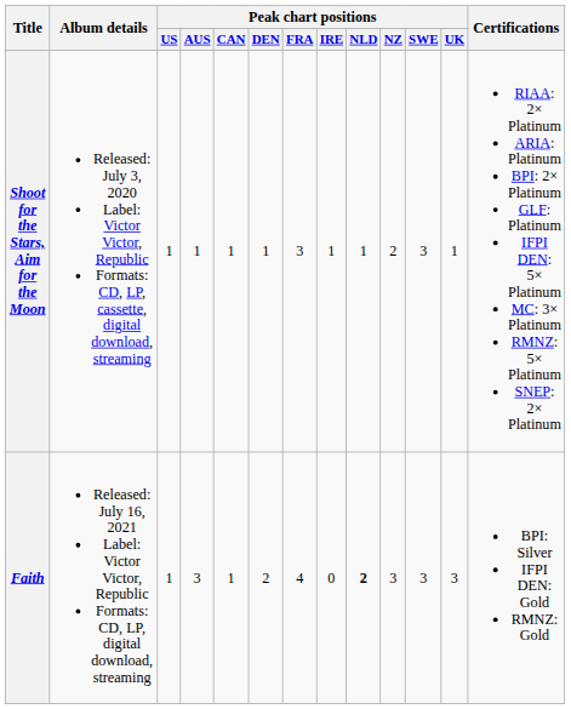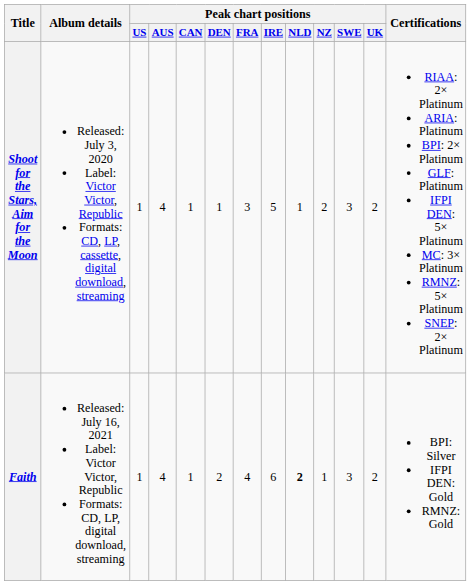 <table class="wikitable plainrowheaders" style="text-align:center">
 <tr>
 <th scope="col" rowspan="2" style="width:10em">Title</th>
 <th scope="col" rowspan="2" style="width:16em">Album details</th>
 <th scope="col" colspan="10">Peak chart positions</th>
 <th scope="col" rowspan="2">Certifications</th>
 </tr>
 <tr>
 <th scope="col" style="width:2.5em;font-size:90%;"><a href='#'>US</a><br></th>
 <th scope="col" style="width:2.5em;font-size:90%;"><a href='#'>AUS</a><br></th>
 <th scope="col" style="width:2.5em;font-size:90%;"><a href='#'>CAN</a><br></th>
 <th scope="col" style="width:2.5em;font-size:90%;"><a href='#'>DEN</a><br></th>
 <th scope="col" style="width:2.5em;font-size:90%;"><a href='#'>FRA</a><br></th>
 <th scope="col" style="width:2.5em;font-size:90%;"><a href='#'>IRE</a><br></th>
 <th scope="col" style="width:2.5em;font-size:90%;"><a href='#'>NLD</a><br></th>
 <th scope="col" style="width:2.5em;font-size:90%;"><a href='#'>NZ</a><br></th>
 <th scope="col" style="width:2.5em;font-size:90%;"><a href='#'>SWE</a><br></th>
 <th scope="col" style="width:2.5em;font-size:90%;"><a href='#'>UK</a><br></th>
 </tr>
 <tr>
 <th scope="row"><em><a href='#'>Shoot for the Stars, Aim for the Moon</a></em></th>
 <td><br><ul><li>Released: July 3, 2020</li><li>Label: <a href='#'>Victor Victor</a>, <a href='#'>Republic</a></li><li>Formats: <a href='#'>CD</a>, <a href='#'>LP</a>, <a href='#'>cassette</a>, <a href='#'>digital download</a>, <a href='#'>streaming</a></li></ul></td>
 <td>1</td>
-<td>1</td>
+<td>4</td>
 <td>1</td>
 <td>1</td>
 <td>3</td>
-<td>1</td>
+<td>5</td>
 <td>1</td>
 <td>2</td>
 <td>3</td>
-<td>1</td>
+<td>2</td>
 <td><br><ul><li><a href='#'>RIAA</a>: 2× Platinum</li><li><a href='#'>ARIA</a>: Platinum</li><li><a href='#'>BPI</a>: 2× Platinum</li><li><a href='#'>GLF</a>: Platinum</li><li><a href='#'>IFPI DEN</a>: 5× Platinum</li><li><a href='#'>MC</a>: 3× Platinum</li><li><a href='#'>RMNZ</a>: 5× Platinum</li><li><a href='#'>SNEP</a>: 2× Platinum</li></ul></td>
 </tr>
 <tr>
 <th scope="row"><em><a href='#'>Faith</a></em></th>
 <td><br><ul><li>Released: July 16, 2021</li><li>Label: Victor Victor, Republic</li><li>Formats: CD, LP, digital download, streaming</li></ul></td>
 <td>1</td>
-<td>3</td>
+<td>4</td>
 <td>1</td>
 <td>2</td>
 <td>4</td>
-<td>0</td>
+<td>6</td>
 <td><strong>2</strong></td>
+<td>1</td>
 <td>3</td>
-<td>3</td>
-<td>3</td>
+<td>2</td>
 <td><br><ul><li>BPI: Silver</li><li>IFPI DEN: Gold</li><li>RMNZ: Gold</li></ul></td>
 </tr>
 </table>
